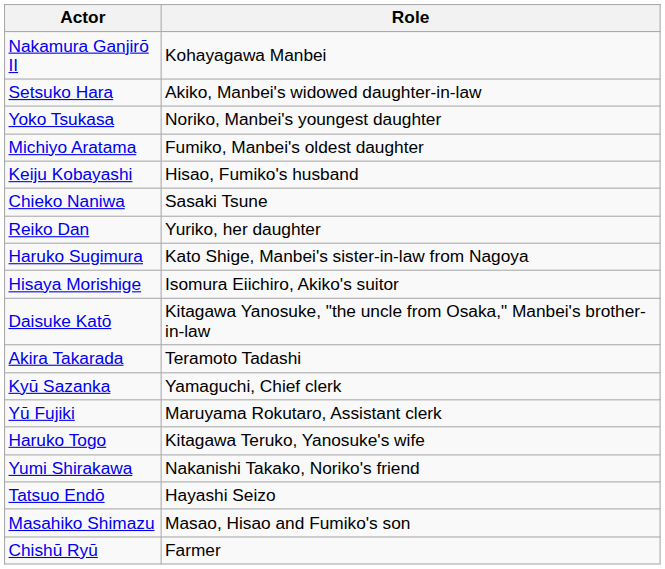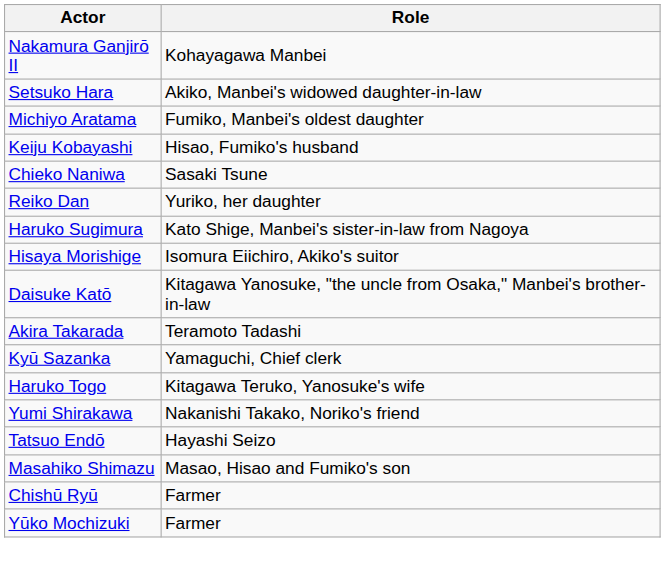 <table class="wikitable">
 <tr>
 <th>Actor</th>
 <th>Role</th>
 </tr>
 <tr>
 <td><a href='#'>Nakamura Ganjirō II</a></td>
 <td>Kohayagawa Manbei</td>
 </tr>
 <tr>
 <td><a href='#'>Setsuko Hara</a></td>
 <td>Akiko, Manbei's widowed daughter-in-law</td>
-</tr>
-<tr>
-<td><a href='#'>Yoko Tsukasa</a></td>
-<td>Noriko, Manbei's youngest daughter</td>
 </tr>
 <tr>
 <td><a href='#'>Michiyo Aratama</a></td>
 <td>Fumiko, Manbei's oldest daughter</td>
 </tr>
 <tr>
 <td><a href='#'>Keiju Kobayashi</a></td>
 <td>Hisao, Fumiko's husband</td>
 </tr>
 <tr>
 <td><a href='#'>Chieko Naniwa</a></td>
 <td>Sasaki Tsune</td>
 </tr>
 <tr>
 <td><a href='#'>Reiko Dan</a></td>
 <td>Yuriko, her daughter</td>
 </tr>
 <tr>
 <td><a href='#'>Haruko Sugimura</a></td>
 <td>Kato Shige, Manbei's sister-in-law from Nagoya</td>
 </tr>
 <tr>
 <td><a href='#'>Hisaya Morishige</a></td>
 <td>Isomura Eiichiro, Akiko's suitor</td>
 </tr>
 <tr>
 <td><a href='#'>Daisuke Katō</a></td>
 <td>Kitagawa Yanosuke, "the uncle from Osaka," Manbei's brother-in-law</td>
 </tr>
 <tr>
 <td><a href='#'>Akira Takarada</a></td>
 <td>Teramoto Tadashi</td>
 </tr>
 <tr>
 <td><a href='#'>Kyū Sazanka</a></td>
 <td>Yamaguchi, Chief clerk</td>
 </tr>
 <tr>
-<td><a href='#'>Yū Fujiki</a></td>
-<td>Maruyama Rokutaro, Assistant clerk</td>
-</tr>
-<tr>
 <td><a href='#'>Haruko Togo</a></td>
 <td>Kitagawa Teruko, Yanosuke's wife</td>
 </tr>
 <tr>
 <td><a href='#'>Yumi Shirakawa</a></td>
 <td>Nakanishi Takako, Noriko's friend</td>
 </tr>
 <tr>
 <td><a href='#'>Tatsuo Endō</a></td>
 <td>Hayashi Seizo</td>
 </tr>
 <tr>
 <td><a href='#'>Masahiko Shimazu</a></td>
 <td>Masao, Hisao and Fumiko's son</td>
 </tr>
 <tr>
 <td><a href='#'>Chishū Ryū</a></td>
 <td>Farmer</td>
 </tr>
+<tr>
+<td><a href='#'>Yūko Mochizuki</a></td>
+<td>Farmer</td>
+</tr>
 </table>
